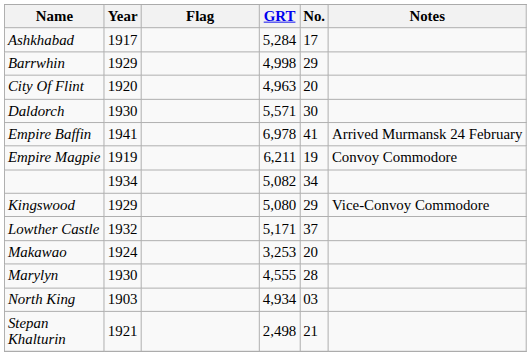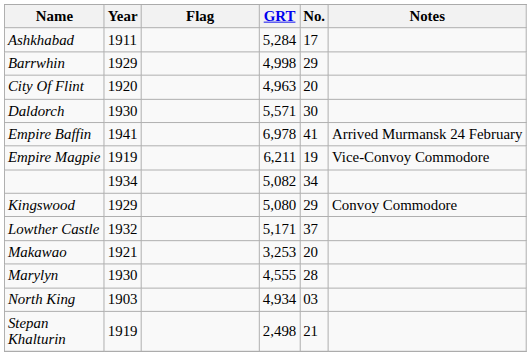 <table class="wikitable sortable">
 <tr>
 </tr>
 <tr>
 <th scope="col" width="100px">Name</th>
 <th scope="col" width="30px">Year</th>
 <th scope="col" width="120px">Flag</th>
 <th scope="col" width="30px"><a href='#'>GRT</a></th>
 <th scope="col" width="15px">No.</th>
 <th>Notes</th>
 </tr>
 <tr>
 <td align="left"><em>Ashkhabad</em></td>
-<td align="left">1917</td>
+<td align="left">1911</td>
 <td align="left"></td>
 <td align="right">5,284</td>
 <td align="left">17</td>
 <td align="left"></td>
 </tr>
 <tr>
 <td align="left"><em>Barrwhin</em></td>
 <td align="left">1929</td>
 <td align="left"></td>
 <td align="right">4,998</td>
 <td align="left">29</td>
 <td align="left"></td>
 </tr>
 <tr>
 <td align="left"><em>City Of Flint</em></td>
 <td align="left">1920</td>
 <td align="left"></td>
 <td align="right">4,963</td>
 <td align="left">20</td>
 <td align="left"></td>
 </tr>
 <tr>
 <td align="left"><em>Daldorch</em></td>
 <td align="left">1930</td>
 <td align="left"></td>
 <td align="right">5,571</td>
 <td align="left">30</td>
 <td align="left"></td>
 </tr>
 <tr>
 <td align="left"><em>Empire Baffin</em></td>
 <td align="left">1941</td>
 <td align="left"></td>
 <td align="right">6,978</td>
 <td align="left">41</td>
 <td align="left">Arrived Murmansk 24 February</td>
 </tr>
 <tr>
 <td align="left"><em>Empire Magpie</em></td>
 <td align="left">1919</td>
 <td align="left"></td>
 <td align="right">6,211</td>
 <td align="left">19</td>
-<td align="left">Convoy Commodore</td>
+<td align="left">Vice-Convoy Commodore</td>
 </tr>
 <tr>
 <td align="left"></td>
 <td align="left">1934</td>
 <td align="left"></td>
 <td align="right">5,082</td>
 <td align="left">34</td>
 <td align="left"></td>
 </tr>
 <tr>
 <td align="left"><em>Kingswood</em></td>
 <td align="left">1929</td>
 <td align="left"></td>
 <td align="right">5,080</td>
 <td align="left">29</td>
-<td align="left">Vice-Convoy Commodore</td>
+<td align="left">Convoy Commodore</td>
 </tr>
 <tr>
 <td align="left"><em>Lowther Castle</em></td>
 <td align="left">1932</td>
 <td align="left"></td>
 <td align="right">5,171</td>
 <td align="left">37</td>
 <td align="left"></td>
 </tr>
 <tr>
 <td align="left"><em>Makawao</em></td>
-<td align="left">1924</td>
+<td align="left">1921</td>
 <td align="left"></td>
 <td align="right">3,253</td>
 <td align="left">20</td>
 <td align="left"></td>
 </tr>
 <tr>
 <td align="left"><em>Marylyn</em></td>
 <td align="left">1930</td>
 <td align="left"></td>
 <td align="right">4,555</td>
 <td align="left">28</td>
 <td align="left"></td>
 </tr>
 <tr>
 <td align="left"><em>North King</em></td>
 <td align="left">1903</td>
 <td align="left"></td>
 <td align="right">4,934</td>
 <td align="left">03</td>
 <td align="left"></td>
 </tr>
 <tr>
 <td align="left"><em>Stepan Khalturin</em></td>
-<td align="left">1921</td>
+<td align="left">1919</td>
 <td align="left"></td>
 <td align="right">2,498</td>
 <td align="left">21</td>
 <td align="left"></td>
 </tr>
 <tr>
 </tr>
 </table>
